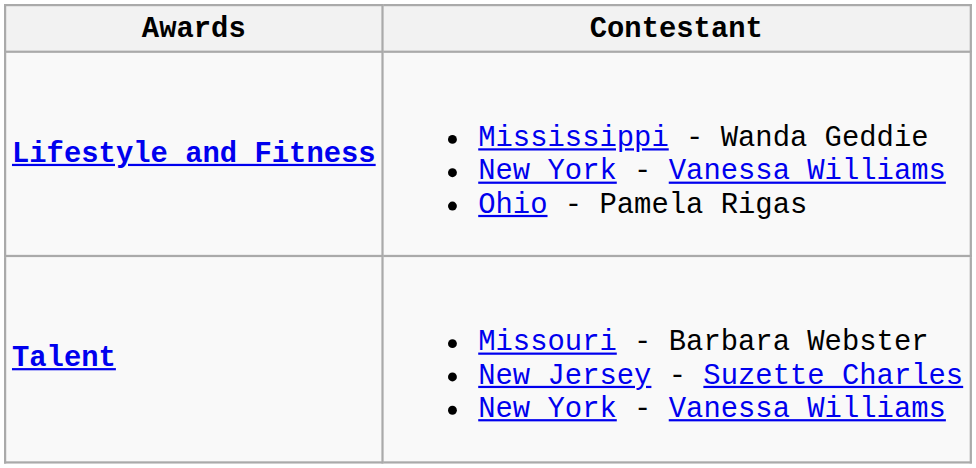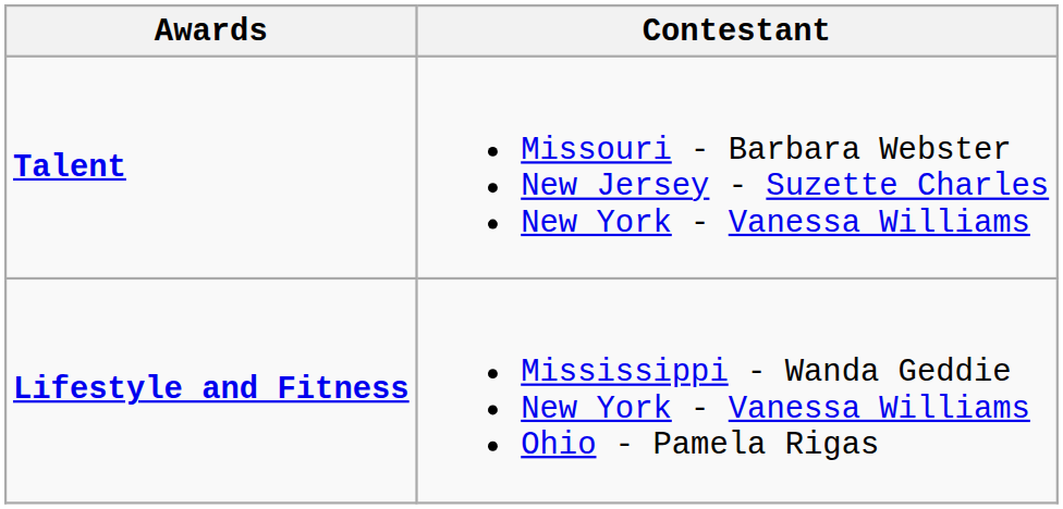 <table class="wikitable">
 <tr>
 <th>Awards</th>
 <th>Contestant</th>
 </tr>
 <tr>
+<td><strong><a href='#'>Talent</a></strong></td>
+<td><br><ul><li> <a href='#'>Missouri</a> - Barbara Webster</li><li> <a href='#'>New Jersey</a> - <a href='#'>Suzette Charles</a></li><li> <a href='#'>New York</a> - <a href='#'>Vanessa Williams</a></li></ul></td>
+</tr>
+<tr>
 <td><strong><a href='#'>Lifestyle and Fitness</a></strong></td>
 <td><br><ul><li> <a href='#'>Mississippi</a> - Wanda Geddie</li><li> <a href='#'>New York</a> - <a href='#'>Vanessa Williams</a></li><li> <a href='#'>Ohio</a> - Pamela Rigas</li></ul></td>
 </tr>
-<tr>
-<td><strong><a href='#'>Talent</a></strong></td>
-<td><br><ul><li> <a href='#'>Missouri</a> - Barbara Webster</li><li> <a href='#'>New Jersey</a> - <a href='#'>Suzette Charles</a></li><li> <a href='#'>New York</a> - <a href='#'>Vanessa Williams</a></li></ul></td>
-</tr>
 </table>
